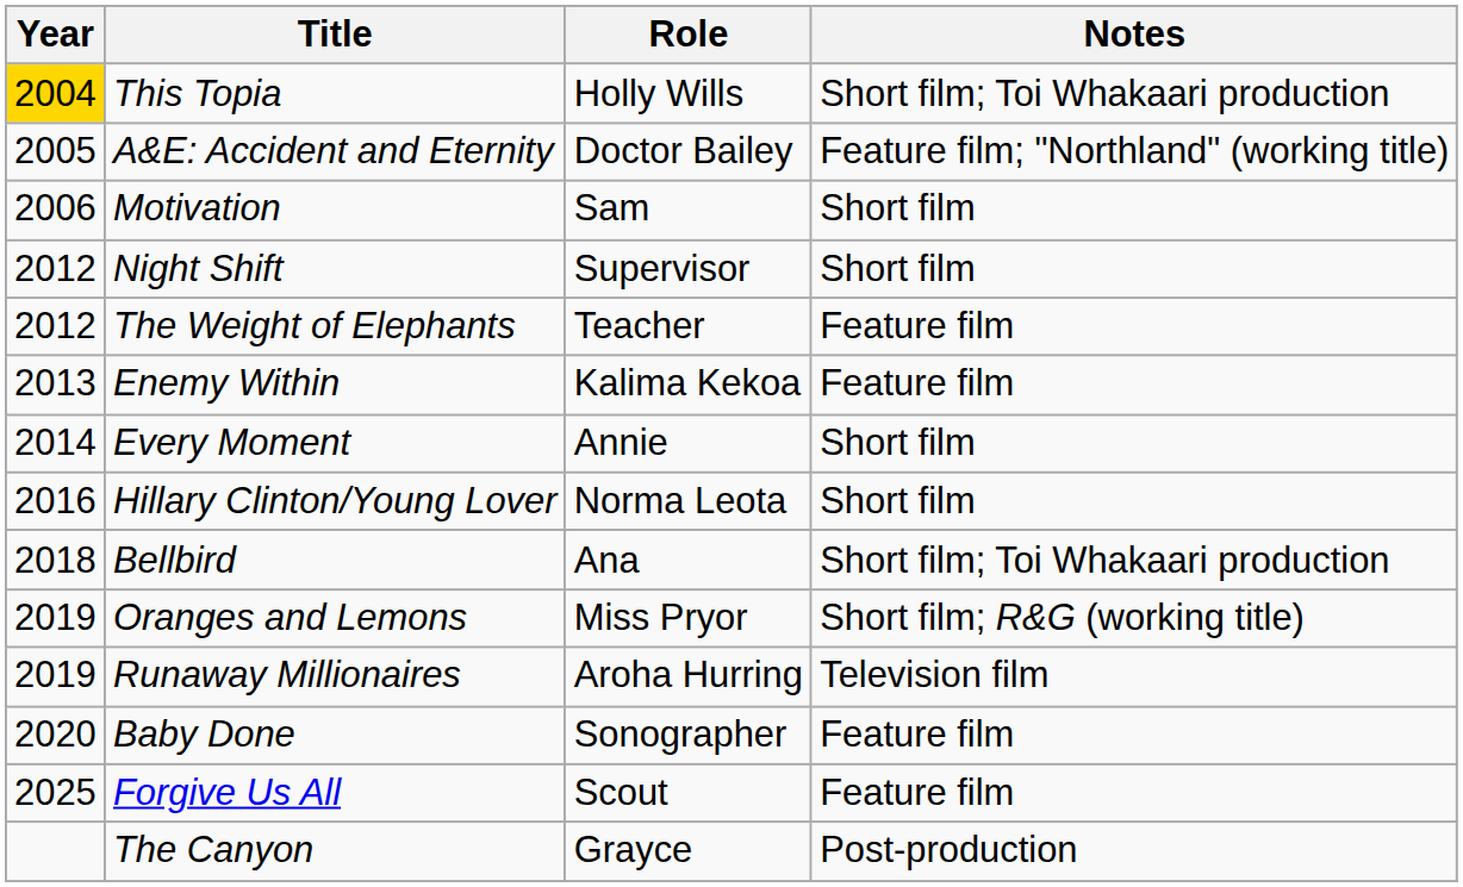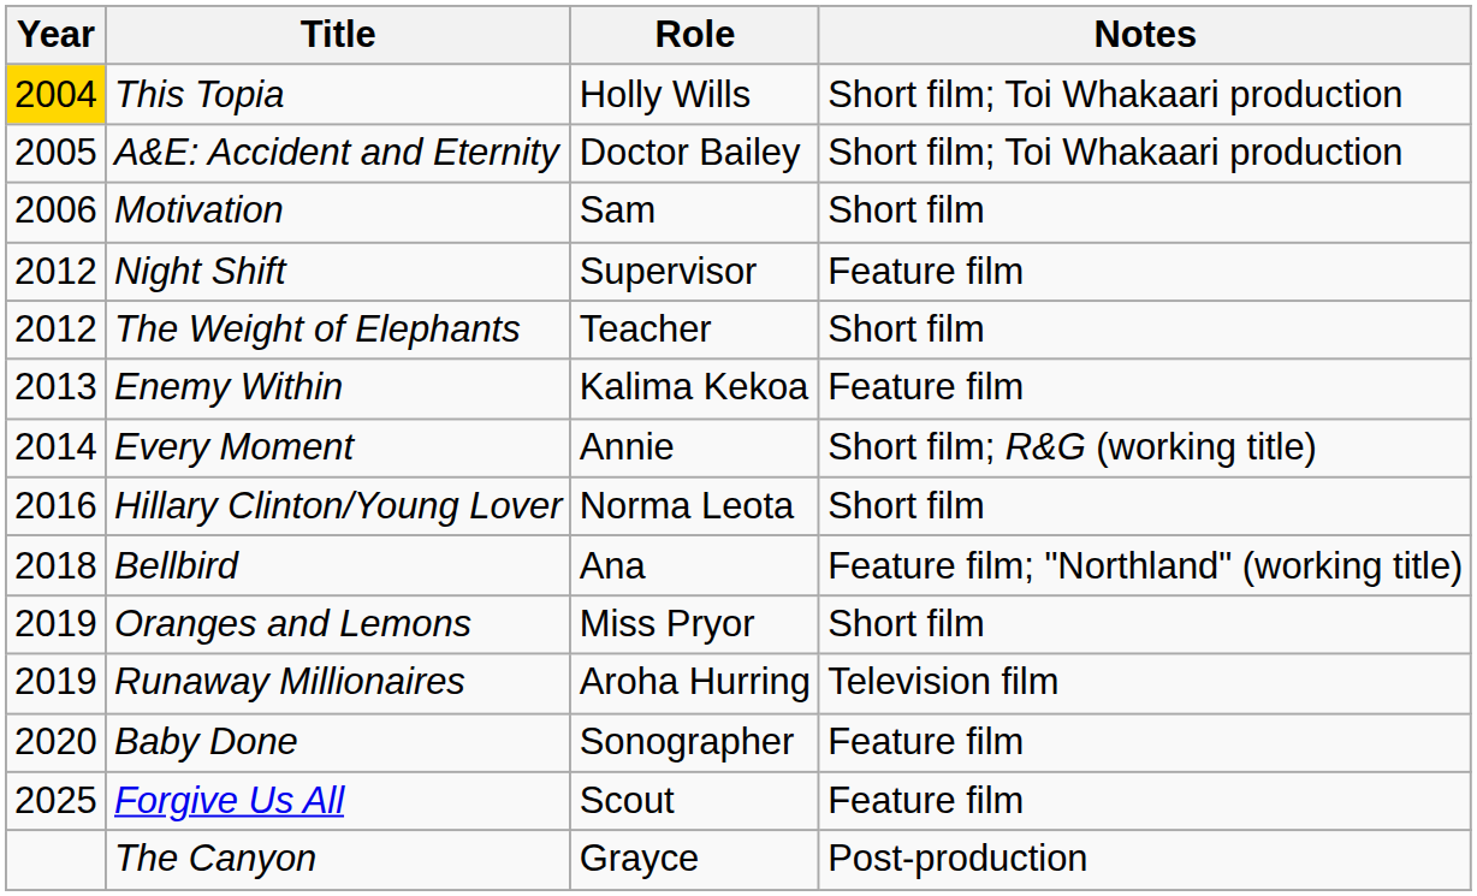 <table class="wikitable plainrowheaders sortable">
 <tr>
 <th scope="col">Year</th>
 <th scope="col">Title</th>
 <th scope="col">Role</th>
 <th class="unsortable">Notes</th>
 </tr>
 <tr>
 <td style="background: gold;">2004</td>
 <td><em>This Topia</em></td>
 <td>Holly Wills</td>
 <td>Short film; Toi Whakaari production</td>
 </tr>
 <tr>
 <td>2005</td>
 <td><em>A&E: Accident and Eternity</em></td>
 <td>Doctor Bailey</td>
-<td>Feature film; "Northland" (working title)</td>
+<td>Short film; Toi Whakaari production</td>
 </tr>
 <tr>
 <td>2006</td>
 <td><em>Motivation</em></td>
 <td>Sam</td>
 <td>Short film</td>
 </tr>
 <tr>
 <td>2012</td>
 <td><em>Night Shift</em></td>
 <td>Supervisor</td>
-<td>Short film</td>
+<td>Feature film</td>
 </tr>
 <tr>
 <td>2012</td>
 <td><em>The Weight of Elephants</em></td>
 <td>Teacher</td>
-<td>Feature film</td>
+<td>Short film</td>
 </tr>
 <tr>
 <td>2013</td>
 <td><em>Enemy Within</em></td>
 <td>Kalima Kekoa</td>
 <td>Feature film</td>
 </tr>
 <tr>
 <td>2014</td>
 <td><em>Every Moment</em></td>
 <td>Annie</td>
-<td>Short film</td>
+<td>Short film; <em>R&G</em> (working title)</td>
 </tr>
 <tr>
 <td>2016</td>
 <td><em>Hillary Clinton/Young Lover</em></td>
 <td>Norma Leota</td>
 <td>Short film</td>
 </tr>
 <tr>
 <td>2018</td>
 <td><em>Bellbird</em></td>
 <td>Ana</td>
-<td>Short film; Toi Whakaari production</td>
+<td>Feature film; "Northland" (working title)</td>
 </tr>
 <tr>
 <td>2019</td>
 <td><em>Oranges and Lemons</em></td>
 <td>Miss Pryor</td>
-<td>Short film; <em>R&G</em> (working title)</td>
+<td>Short film</td>
 </tr>
 <tr>
 <td>2019</td>
 <td><em>Runaway Millionaires</em></td>
 <td>Aroha Hurring</td>
 <td>Television film</td>
 </tr>
 <tr>
 <td>2020</td>
 <td><em>Baby Done</em></td>
 <td>Sonographer</td>
 <td>Feature film</td>
 </tr>
 <tr>
 <td>2025</td>
 <td><em><a href='#'>Forgive Us All</a></em></td>
 <td>Scout</td>
 <td>Feature film</td>
 </tr>
 <tr>
 <td></td>
 <td><em>The Canyon</em></td>
 <td>Grayce</td>
 <td>Post-production</td>
 </tr>
 <tr>
 </tr>
 </table>
